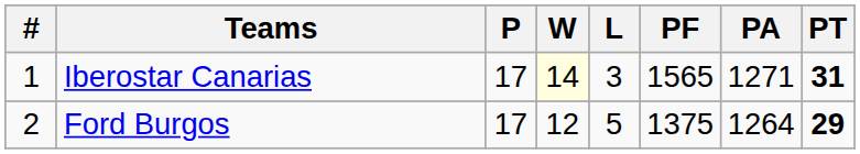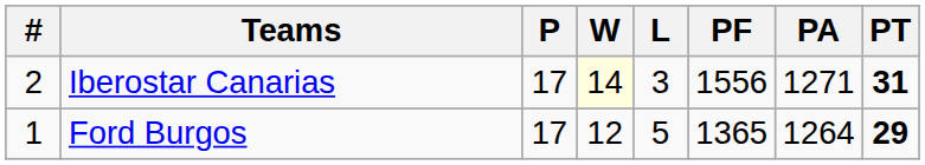 <table class="wikitable" style="text-align: center;">
 <tr>
 <th width=20>#</th>
 <th width=220>Teams</th>
 <th width=20>P</th>
 <th width=20>W</th>
 <th width=20>L</th>
 <th width=35>PF</th>
 <th width=35>PA</th>
 <th width=20>PT</th>
 </tr>
 <tr>
-<td>1</td>
+<td>2</td>
 <td align="left"><a href='#'>Iberostar Canarias</a></td>
 <td>17</td>
 <td style="background: lightyellow;">14</td>
 <td>3</td>
-<td>1565</td>
+<td>1556</td>
 <td>1271</td>
 <td><strong>31</strong></td>
 </tr>
 <tr>
-<td>2</td>
+<td>1</td>
 <td align="left"><a href='#'>Ford Burgos</a></td>
 <td>17</td>
 <td>12</td>
 <td>5</td>
-<td>1375</td>
+<td>1365</td>
 <td>1264</td>
 <td><strong>29</strong></td>
 </tr>
 </table>
